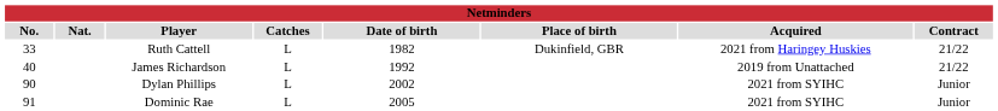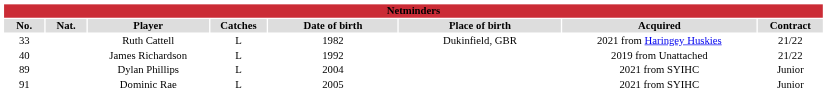 <table class="toccolours" style="width:97%; clear:both; margin:1.5em auto; text-align:center;">
 <tr>
 <th colspan="11" style="background:#CB2C36; color:black;">Netminders</th>
 </tr>
 <tr style="background:#ddd;">
 <th width="5%">No.</th>
 <th width="5%">Nat.</th>
 <th>Player</th>
 <th width="7%">Catches</th>
 <th width="16%">Date of birth</th>
 <th width="20%">Place of birth</th>
 <th width="24%">Acquired</th>
 <td><strong>Contract</strong></td>
 </tr>
 <tr>
 <td>33</td>
 <td></td>
 <td>Ruth Cattell</td>
 <td>L</td>
 <td>1982</td>
 <td>Dukinfield, GBR</td>
 <td>2021 from <a href='#'>Haringey Huskies</a></td>
 <td>21/22</td>
 </tr>
 <tr>
 <td>40</td>
 <td></td>
 <td>James Richardson</td>
 <td>L</td>
 <td>1992</td>
 <td></td>
 <td>2019 from Unattached</td>
 <td>21/22</td>
 </tr>
 <tr>
-<td>90</td>
+<td>89</td>
 <td></td>
 <td>Dylan Phillips</td>
 <td>L</td>
-<td>2002</td>
+<td>2004</td>
 <td></td>
 <td>2021 from SYIHC</td>
 <td>Junior</td>
 </tr>
 <tr>
 <td>91</td>
 <td></td>
 <td>Dominic Rae</td>
 <td>L</td>
 <td>2005</td>
 <td></td>
 <td>2021 from SYIHC</td>
 <td>Junior</td>
 </tr>
 </table>
